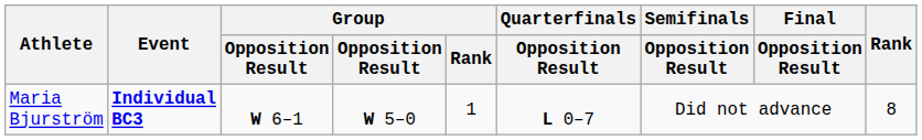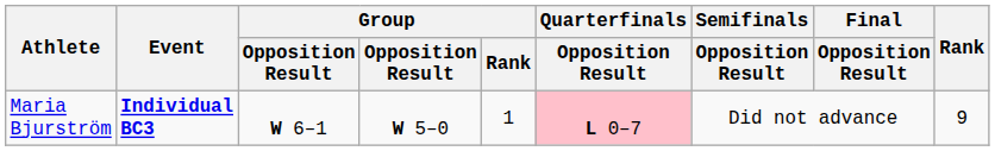 <table class="wikitable" style="font-size:90%;">
 <tr>
 <th rowspan="2">Athlete</th>
 <th rowspan="2">Event</th>
 <th colspan="3">Group</th>
 <th>Quarterfinals</th>
 <th>Semifinals</th>
 <th>Final</th>
 <th rowspan=2>Rank</th>
 </tr>
 <tr>
 <th>Opposition<br>Result</th>
 <th>Opposition<br>Result</th>
 <th>Rank</th>
 <th>Opposition<br>Result</th>
 <th>Opposition<br>Result</th>
 <th>Opposition<br>Result</th>
 </tr>
 <tr align=center>
 <td align=left><a href='#'>Maria Bjurström</a></td>
 <td align=left><strong><a href='#'>Individual BC3</a></strong></td>
 <td><br><strong>W</strong> 6–1</td>
 <td><br><strong>W</strong> 5–0</td>
 <td>1</td>
-<td><br><strong>L</strong> 0–7</td>
+<td style="background: pink;"><br><strong>L</strong> 0–7</td>
 <td colspan=2>Did not advance</td>
-<td>8</td>
+<td>9</td>
 </tr>
 </table>
